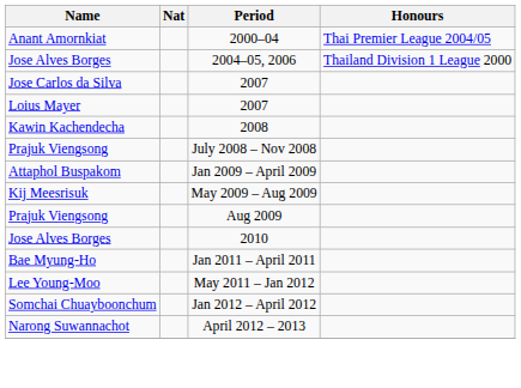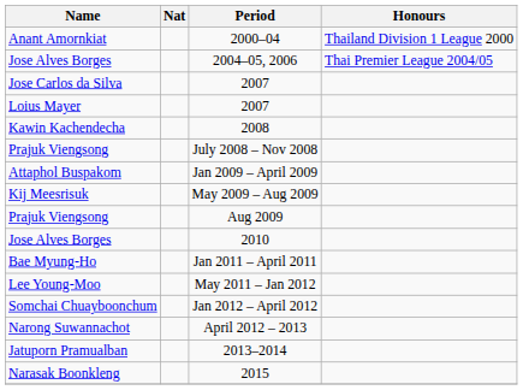 <table class="wikitable">
 <tr>
 <th>Name</th>
 <th>Nat</th>
 <th>Period</th>
 <th>Honours</th>
 </tr>
 <tr>
 <td><a href='#'>Anant Amornkiat</a></td>
 <td align="center"></td>
 <td align="center">2000–04</td>
-<td><a href='#'>Thai Premier League 2004/05</a></td>
+<td><a href='#'>Thailand Division 1 League</a> 2000</td>
 </tr>
 <tr>
 <td><a href='#'>Jose Alves Borges</a></td>
 <td align="center"></td>
 <td align="center">2004–05, 2006</td>
-<td><a href='#'>Thailand Division 1 League</a> 2000</td>
+<td><a href='#'>Thai Premier League 2004/05</a></td>
 </tr>
 <tr>
 <td><a href='#'>Jose Carlos da Silva</a></td>
 <td align="center"></td>
 <td align="center">2007</td>
 <td></td>
 </tr>
 <tr>
 <td><a href='#'>Loius Mayer</a></td>
 <td align="center"></td>
 <td align="center">2007</td>
 <td></td>
 </tr>
 <tr>
 <td><a href='#'>Kawin Kachendecha</a></td>
 <td align="center"></td>
 <td align="center">2008</td>
 <td></td>
 </tr>
 <tr>
 <td><a href='#'>Prajuk Viengsong</a></td>
 <td align="center"></td>
 <td align="center">July 2008 – Nov 2008</td>
 <td></td>
 </tr>
 <tr>
 <td><a href='#'>Attaphol Buspakom</a></td>
 <td align="center"></td>
 <td align="center">Jan 2009 – April 2009</td>
 <td></td>
 </tr>
 <tr>
 <td><a href='#'>Kij Meesrisuk</a></td>
 <td align="center"></td>
 <td align="center">May 2009 – Aug 2009</td>
 <td></td>
 </tr>
 <tr>
 <td><a href='#'>Prajuk Viengsong</a></td>
 <td align="center"></td>
 <td align="center">Aug 2009</td>
 <td></td>
 </tr>
 <tr>
 <td><a href='#'>Jose Alves Borges</a></td>
 <td align="center"></td>
 <td align="center">2010</td>
 <td></td>
 </tr>
 <tr>
 <td><a href='#'>Bae Myung-Ho</a></td>
 <td align="center"></td>
 <td align="center">Jan 2011 – April 2011</td>
 <td></td>
 </tr>
 <tr>
 <td><a href='#'>Lee Young-Moo</a></td>
 <td align="center"></td>
 <td align="center">May 2011 – Jan 2012</td>
 <td></td>
 </tr>
 <tr>
 <td><a href='#'>Somchai Chuayboonchum</a></td>
 <td align="center"></td>
 <td align="center">Jan 2012 – April 2012</td>
 <td></td>
 </tr>
 <tr>
 <td><a href='#'>Narong Suwannachot</a></td>
 <td align="center"></td>
 <td align="center">April 2012 – 2013</td>
 <td></td>
 </tr>
 <tr>
+<td><a href='#'>Jatuporn Pramualban</a></td>
+<td align="center"></td>
+<td align="center">2013–2014</td>
+<td></td>
+</tr>
+<tr>
+<td><a href='#'>Narasak Boonkleng</a></td>
+<td align="center"></td>
+<td align="center">2015</td>
+<td></td>
+</tr>
+<tr>
 </tr>
 </table>
